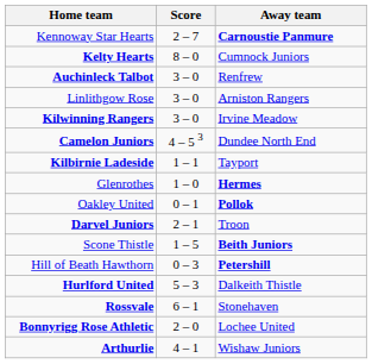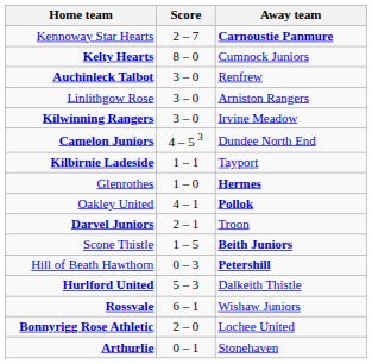 <table class="wikitable" style="border-collapse: collapse;">
 <tr>
 <th align="right" width="180">Home team</th>
 <th align="center" width="65"> Score </th>
 <th align="left" width="180">Away team</th>
 </tr>
 <tr>
 <td style="text-align: right;"><a href='#'>Kennoway Star Hearts</a></td>
 <td style="text-align: center;">2 – 7</td>
 <td style="text-align: left;"><strong><a href='#'>Carnoustie Panmure</a></strong></td>
 </tr>
 <tr>
 <td style="text-align: right;"><strong><a href='#'>Kelty Hearts</a></strong></td>
 <td style="text-align: center;">8 – 0</td>
 <td style="text-align: left;"><a href='#'>Cumnock Juniors</a></td>
 </tr>
 <tr>
 <td style="text-align: right;"><strong><a href='#'>Auchinleck Talbot</a></strong></td>
 <td style="text-align: center;">3 – 0</td>
 <td style="text-align: left;"><a href='#'>Renfrew</a></td>
 </tr>
 <tr>
 <td style="text-align: right;"><a href='#'>Linlithgow Rose</a></td>
 <td style="text-align: center;">3 – 0</td>
 <td style="text-align: left;"><a href='#'>Arniston Rangers</a></td>
 </tr>
 <tr>
 <td style="text-align: right;"><strong><a href='#'>Kilwinning Rangers</a></strong></td>
 <td style="text-align: center;">3 – 0</td>
 <td style="text-align: left;"><a href='#'>Irvine Meadow</a></td>
 </tr>
 <tr>
 <td style="text-align: right;"><strong><a href='#'>Camelon Juniors</a></strong></td>
 <td style="text-align: center;">4 – 5 <sup>3</sup></td>
 <td style="text-align: left;"><a href='#'>Dundee North End</a></td>
 </tr>
 <tr>
 <td style="text-align: right;"><strong><a href='#'>Kilbirnie Ladeside</a></strong></td>
 <td style="text-align: center;">1 – 1</td>
 <td style="text-align: left;"><a href='#'>Tayport</a></td>
 </tr>
 <tr>
 <td style="text-align: right;"><a href='#'>Glenrothes</a></td>
 <td style="text-align: center;">1 – 0</td>
 <td style="text-align: left;"><strong><a href='#'>Hermes</a></strong></td>
 </tr>
 <tr>
 <td style="text-align: right;"><a href='#'>Oakley United</a></td>
-<td style="text-align: center;">0 – 1</td>
+<td style="text-align: center;">4 – 1</td>
 <td style="text-align: left;"><strong><a href='#'>Pollok</a></strong></td>
 </tr>
 <tr>
 <td style="text-align: right;"><strong><a href='#'>Darvel Juniors</a></strong></td>
 <td style="text-align: center;">2 – 1</td>
 <td style="text-align: left;"><a href='#'>Troon</a></td>
 </tr>
 <tr>
 <td style="text-align: right;"><a href='#'>Scone Thistle</a></td>
 <td style="text-align: center;">1 – 5</td>
 <td style="text-align: left;"><strong><a href='#'>Beith Juniors</a></strong></td>
 </tr>
 <tr>
 <td style="text-align: right;"><a href='#'>Hill of Beath Hawthorn</a></td>
 <td style="text-align: center;">0 – 3</td>
 <td style="text-align: left;"><strong><a href='#'>Petershill</a></strong></td>
 </tr>
 <tr>
 <td style="text-align: right;"><strong><a href='#'>Hurlford United</a></strong></td>
 <td style="text-align: center;">5 – 3</td>
 <td style="text-align: left;"><a href='#'>Dalkeith Thistle</a></td>
 </tr>
 <tr>
 <td style="text-align: right;"><strong><a href='#'>Rossvale</a></strong></td>
 <td style="text-align: center;">6 – 1</td>
-<td style="text-align: left;"><a href='#'>Stonehaven</a></td>
+<td style="text-align: left;"><a href='#'>Wishaw Juniors</a></td>
 </tr>
 <tr>
 <td style="text-align: right;"><strong><a href='#'>Bonnyrigg Rose Athletic</a></strong></td>
 <td style="text-align: center;">2 – 0</td>
 <td style="text-align: left;"><a href='#'>Lochee United</a></td>
 </tr>
 <tr>
 <td style="text-align: right;"><strong><a href='#'>Arthurlie</a></strong></td>
-<td style="text-align: center;">4 – 1</td>
-<td style="text-align: left;"><a href='#'>Wishaw Juniors</a></td>
+<td style="text-align: center;">0 – 1</td>
+<td style="text-align: left;"><a href='#'>Stonehaven</a></td>
 </tr>
 </table>
